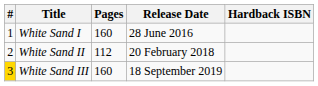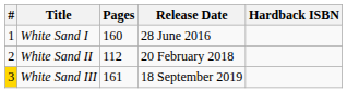 <table class="wikitable">
 <tr>
 <th>#</th>
 <th>Title</th>
 <th>Pages</th>
 <th>Release Date</th>
 <th>Hardback ISBN</th>
 </tr>
 <tr>
 <td>1</td>
 <td><em>White Sand I</em></td>
 <td>160</td>
 <td>28 June 2016</td>
 <td></td>
 </tr>
 <tr>
 <td>2</td>
 <td><em>White Sand II</em></td>
 <td>112</td>
 <td>20 February 2018</td>
 <td></td>
 </tr>
 <tr>
 <td style="background: gold;">3</td>
 <td><em>White Sand III</em></td>
-<td>160</td>
+<td>161</td>
 <td>18 September 2019</td>
 <td></td>
 </tr>
 </table>
